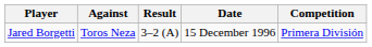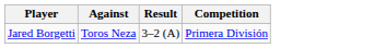 <table class="wikitable">
 <tr>
 <th>Player</th>
 <th>Against</th>
 <th>Result</th>
-<th>Date</th>
 <th>Competition</th>
 </tr>
 <tr>
 <td> <a href='#'>Jared Borgetti</a></td>
 <td><a href='#'>Toros Neza</a></td>
 <td>3–2 (A)</td>
-<td>15 December 1996</td>
 <td><a href='#'>Primera División</a></td>
 </tr>
 </table>
